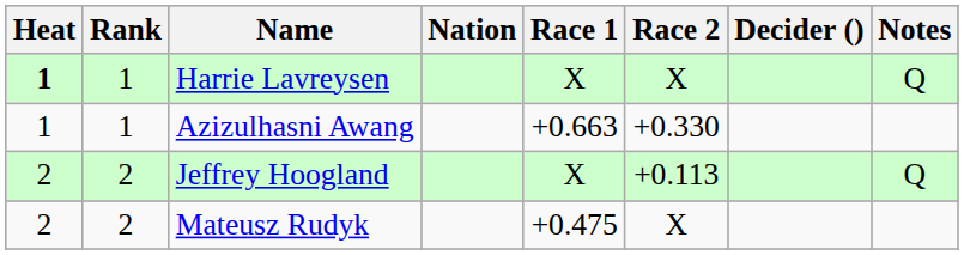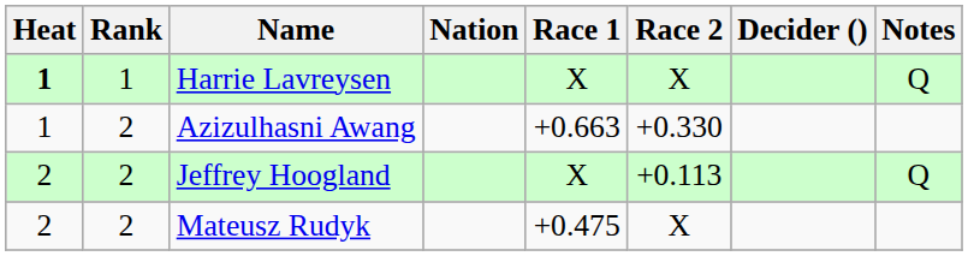 <table class="wikitable sortable" style="text-align:center">
 <tr>
 <th>Heat</th>
 <th>Rank</th>
 <th>Name</th>
 <th>Nation</th>
 <th>Race 1</th>
 <th>Race 2</th>
 <th>Decider ()</th>
 <th>Notes</th>
 </tr>
 <tr bgcolor=ccffcc>
 <td><strong>1</strong></td>
 <td>1</td>
 <td align=left><a href='#'>Harrie Lavreysen</a></td>
 <td align=left></td>
 <td>X</td>
 <td>X</td>
 <td></td>
 <td>Q</td>
 </tr>
 <tr>
 <td>1</td>
-<td>1</td>
+<td>2</td>
 <td align=left><a href='#'>Azizulhasni Awang</a></td>
 <td align=left></td>
 <td>+0.663</td>
 <td>+0.330</td>
 <td></td>
 <td></td>
 </tr>
 <tr bgcolor=ccffcc>
 <td>2</td>
 <td>2</td>
 <td align=left><a href='#'>Jeffrey Hoogland</a></td>
 <td align=left></td>
 <td>X</td>
 <td>+0.113</td>
 <td></td>
 <td>Q</td>
 </tr>
 <tr>
 <td>2</td>
 <td>2</td>
 <td align=left><a href='#'>Mateusz Rudyk</a></td>
 <td align=left></td>
 <td>+0.475</td>
 <td>X</td>
 <td></td>
 <td></td>
 </tr>
 </table>
